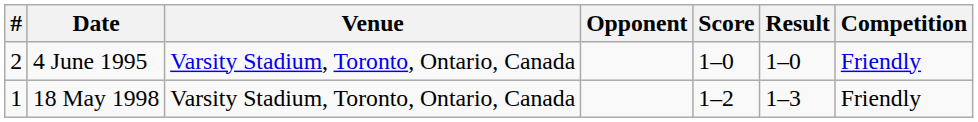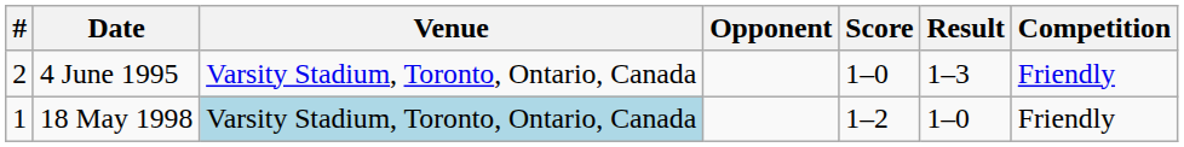 <table class="wikitable">
 <tr>
 <th>#</th>
 <th>Date</th>
 <th>Venue</th>
 <th>Opponent</th>
 <th>Score</th>
 <th>Result</th>
 <th>Competition</th>
 </tr>
 <tr>
 <td>2</td>
 <td>4 June 1995</td>
 <td><a href='#'>Varsity Stadium</a>, <a href='#'>Toronto</a>, Ontario, Canada</td>
 <td></td>
 <td>1–0</td>
-<td>1–0</td>
+<td>1–3</td>
 <td><a href='#'>Friendly</a></td>
 </tr>
 <tr>
 <td>1</td>
 <td>18 May 1998</td>
-<td>Varsity Stadium, Toronto, Ontario, Canada</td>
+<td style="background: lightblue;">Varsity Stadium, Toronto, Ontario, Canada</td>
 <td></td>
 <td>1–2</td>
-<td>1–3</td>
+<td>1–0</td>
 <td>Friendly</td>
 </tr>
 </table>
